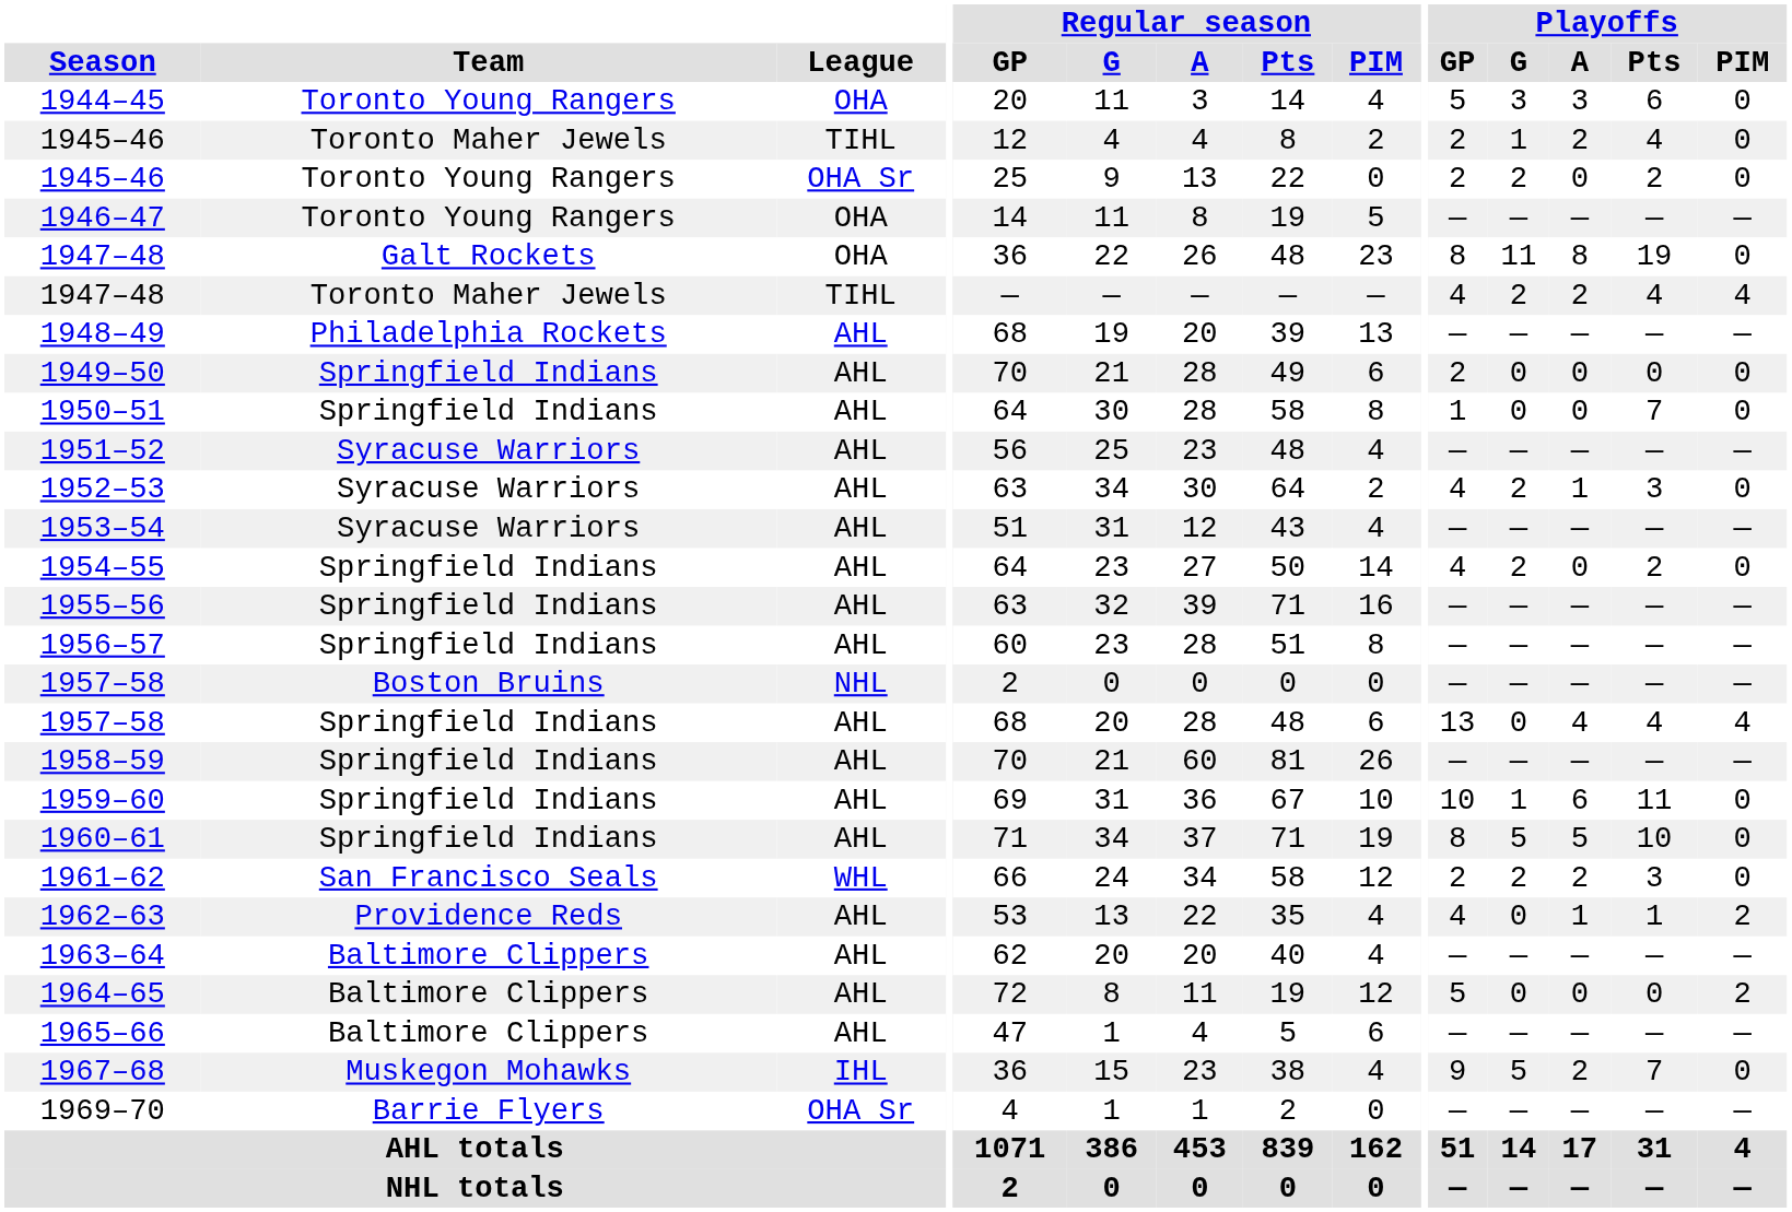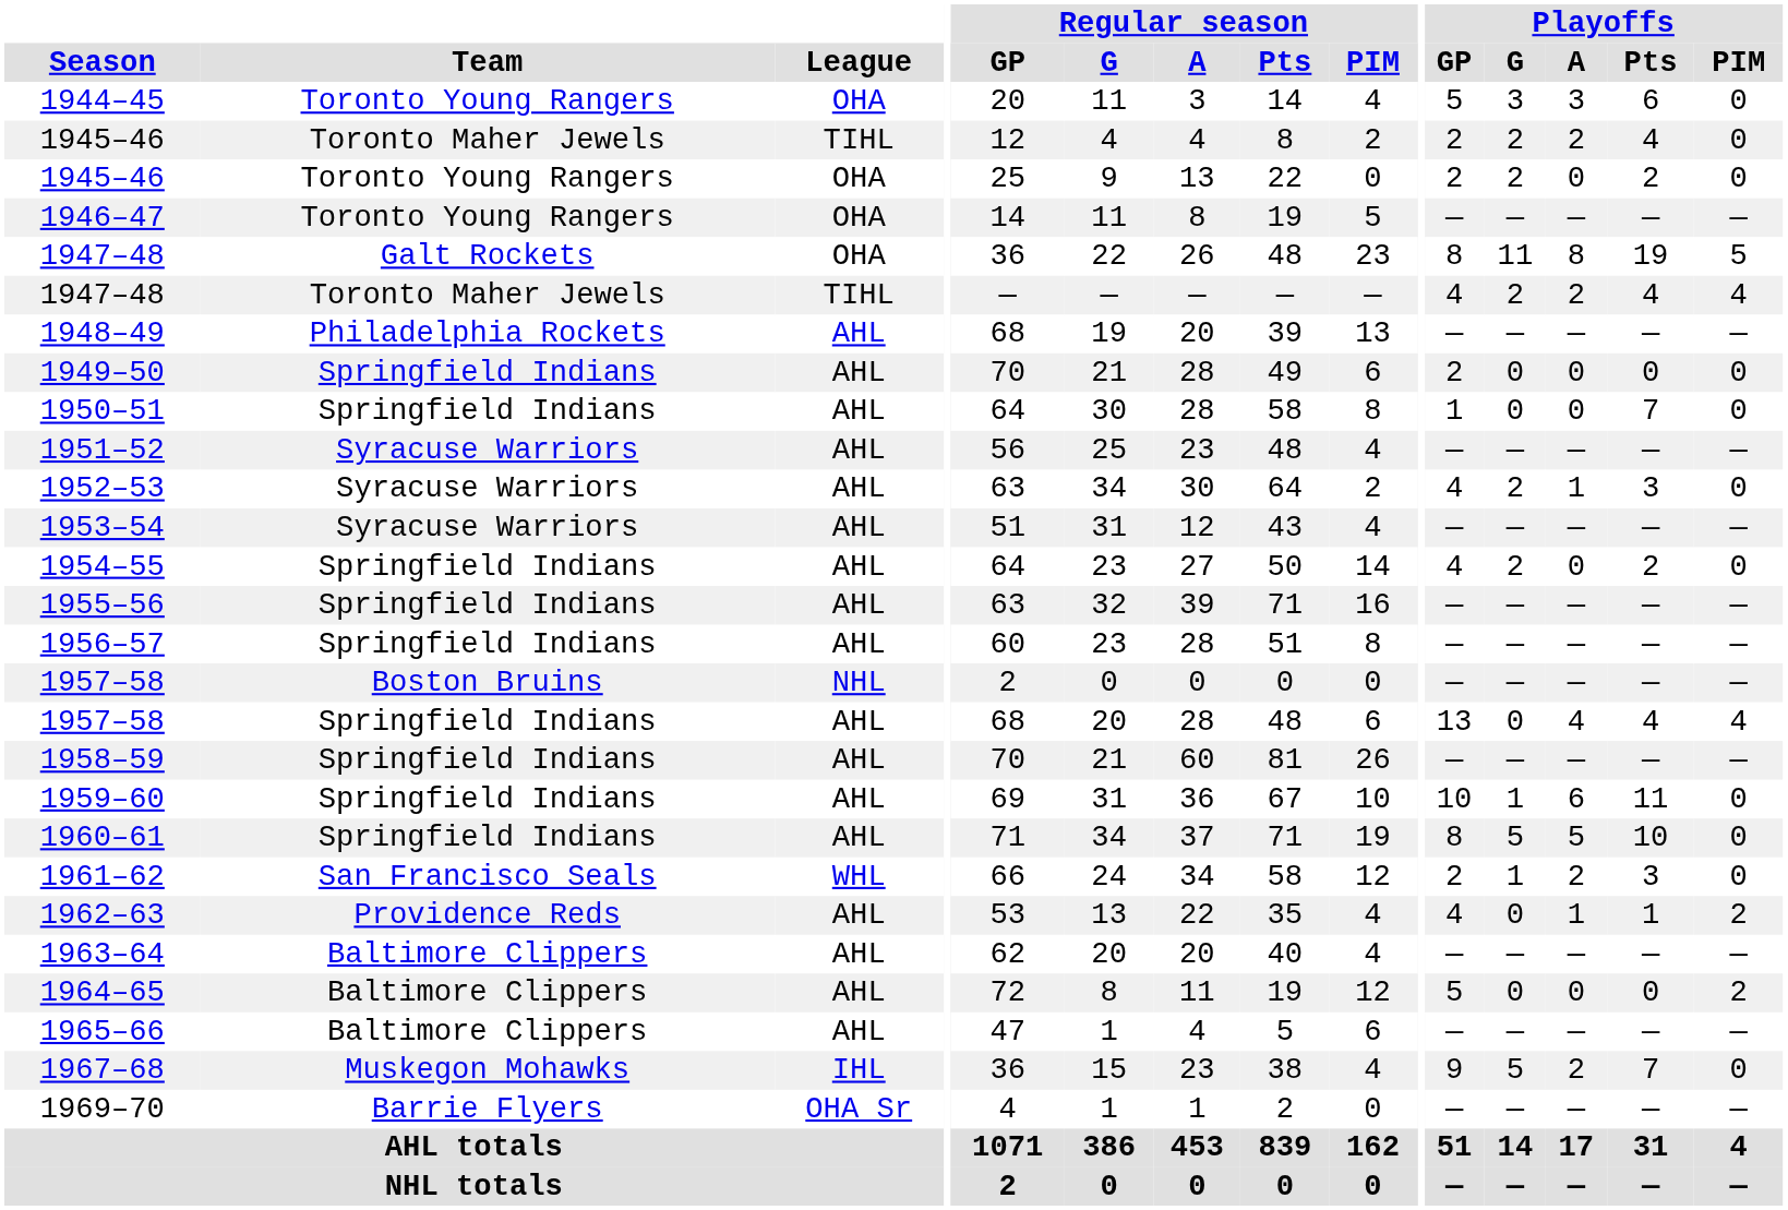 <table border="0" cellpadding="1" cellspacing="0" style="text-align:center; width:60em">
 <tr bgcolor="#e0e0e0">
 <th colspan="3" bgcolor="#ffffff"></th>
 <th rowspan="100" bgcolor="#ffffff"></th>
 <th colspan="5"><a href='#'>Regular season</a></th>
 <th rowspan="100" bgcolor="#ffffff"></th>
 <th colspan="5"><a href='#'>Playoffs</a></th>
 </tr>
 <tr bgcolor="#e0e0e0">
 <th><a href='#'>Season</a></th>
 <th>Team</th>
 <th>League</th>
 <th>GP</th>
 <th><a href='#'>G</a></th>
 <th><a href='#'>A</a></th>
 <th><a href='#'>Pts</a></th>
 <th><a href='#'>PIM</a></th>
 <th>GP</th>
 <th>G</th>
 <th>A</th>
 <th>Pts</th>
 <th>PIM</th>
 </tr>
 <tr>
 <td><a href='#'>1944–45</a></td>
 <td><a href='#'>Toronto Young Rangers</a></td>
 <td><a href='#'>OHA</a></td>
 <td>20</td>
 <td>11</td>
 <td>3</td>
 <td>14</td>
 <td>4</td>
 <td>5</td>
 <td>3</td>
 <td>3</td>
 <td>6</td>
 <td>0</td>
 </tr>
 <tr bgcolor="#f0f0f0">
 <td>1945–46</td>
 <td>Toronto Maher Jewels</td>
 <td>TIHL</td>
 <td>12</td>
 <td>4</td>
 <td>4</td>
 <td>8</td>
 <td>2</td>
 <td>2</td>
-<td>1</td>
+<td>2</td>
 <td>2</td>
 <td>4</td>
 <td>0</td>
 </tr>
 <tr>
 <td><a href='#'>1945–46</a></td>
 <td>Toronto Young Rangers</td>
-<td><a href='#'>OHA Sr</a></td>
+<td>OHA</td>
 <td>25</td>
 <td>9</td>
 <td>13</td>
 <td>22</td>
 <td>0</td>
 <td>2</td>
 <td>2</td>
 <td>0</td>
 <td>2</td>
 <td>0</td>
 </tr>
 <tr bgcolor="#f0f0f0">
 <td><a href='#'>1946–47</a></td>
 <td>Toronto Young Rangers</td>
 <td>OHA</td>
 <td>14</td>
 <td>11</td>
 <td>8</td>
 <td>19</td>
 <td>5</td>
 <td>—</td>
 <td>—</td>
 <td>—</td>
 <td>—</td>
 <td>—</td>
 </tr>
 <tr>
 <td><a href='#'>1947–48</a></td>
 <td><a href='#'>Galt Rockets</a></td>
 <td>OHA</td>
 <td>36</td>
 <td>22</td>
 <td>26</td>
 <td>48</td>
 <td>23</td>
 <td>8</td>
 <td>11</td>
 <td>8</td>
 <td>19</td>
-<td>0</td>
+<td>5</td>
 </tr>
 <tr bgcolor="#f0f0f0">
 <td>1947–48</td>
 <td>Toronto Maher Jewels</td>
 <td>TIHL</td>
 <td>—</td>
 <td>—</td>
 <td>—</td>
 <td>—</td>
 <td>—</td>
 <td>4</td>
 <td>2</td>
 <td>2</td>
 <td>4</td>
 <td>4</td>
 </tr>
 <tr>
 <td><a href='#'>1948–49</a></td>
 <td><a href='#'>Philadelphia Rockets</a></td>
 <td><a href='#'>AHL</a></td>
 <td>68</td>
 <td>19</td>
 <td>20</td>
 <td>39</td>
 <td>13</td>
 <td>—</td>
 <td>—</td>
 <td>—</td>
 <td>—</td>
 <td>—</td>
 </tr>
 <tr bgcolor="#f0f0f0">
 <td><a href='#'>1949–50</a></td>
 <td><a href='#'>Springfield Indians</a></td>
 <td>AHL</td>
 <td>70</td>
 <td>21</td>
 <td>28</td>
 <td>49</td>
 <td>6</td>
 <td>2</td>
 <td>0</td>
 <td>0</td>
 <td>0</td>
 <td>0</td>
 </tr>
 <tr>
 <td><a href='#'>1950–51</a></td>
 <td>Springfield Indians</td>
 <td>AHL</td>
 <td>64</td>
 <td>30</td>
 <td>28</td>
 <td>58</td>
 <td>8</td>
 <td>1</td>
 <td>0</td>
 <td>0</td>
 <td>7</td>
 <td>0</td>
 </tr>
 <tr bgcolor="#f0f0f0">
 <td><a href='#'>1951–52</a></td>
 <td><a href='#'>Syracuse Warriors</a></td>
 <td>AHL</td>
 <td>56</td>
 <td>25</td>
 <td>23</td>
 <td>48</td>
 <td>4</td>
 <td>—</td>
 <td>—</td>
 <td>—</td>
 <td>—</td>
 <td>—</td>
 </tr>
 <tr>
 <td><a href='#'>1952–53</a></td>
 <td>Syracuse Warriors</td>
 <td>AHL</td>
 <td>63</td>
 <td>34</td>
 <td>30</td>
 <td>64</td>
 <td>2</td>
 <td>4</td>
 <td>2</td>
 <td>1</td>
 <td>3</td>
 <td>0</td>
 </tr>
 <tr bgcolor="#f0f0f0">
 <td><a href='#'>1953–54</a></td>
 <td>Syracuse Warriors</td>
 <td>AHL</td>
 <td>51</td>
 <td>31</td>
 <td>12</td>
 <td>43</td>
 <td>4</td>
 <td>—</td>
 <td>—</td>
 <td>—</td>
 <td>—</td>
 <td>—</td>
 </tr>
 <tr>
 <td><a href='#'>1954–55</a></td>
 <td>Springfield Indians</td>
 <td>AHL</td>
 <td>64</td>
 <td>23</td>
 <td>27</td>
 <td>50</td>
 <td>14</td>
 <td>4</td>
 <td>2</td>
 <td>0</td>
 <td>2</td>
 <td>0</td>
 </tr>
 <tr bgcolor="#f0f0f0">
 <td><a href='#'>1955–56</a></td>
 <td>Springfield Indians</td>
 <td>AHL</td>
 <td>63</td>
 <td>32</td>
 <td>39</td>
 <td>71</td>
 <td>16</td>
 <td>—</td>
 <td>—</td>
 <td>—</td>
 <td>—</td>
 <td>—</td>
 </tr>
 <tr>
 <td><a href='#'>1956–57</a></td>
 <td>Springfield Indians</td>
 <td>AHL</td>
 <td>60</td>
 <td>23</td>
 <td>28</td>
 <td>51</td>
 <td>8</td>
 <td>—</td>
 <td>—</td>
 <td>—</td>
 <td>—</td>
 <td>—</td>
 </tr>
 <tr bgcolor="#f0f0f0">
 <td><a href='#'>1957–58</a></td>
 <td><a href='#'>Boston Bruins</a></td>
 <td><a href='#'>NHL</a></td>
 <td>2</td>
 <td>0</td>
 <td>0</td>
 <td>0</td>
 <td>0</td>
 <td>—</td>
 <td>—</td>
 <td>—</td>
 <td>—</td>
 <td>—</td>
 </tr>
 <tr>
 <td><a href='#'>1957–58</a></td>
 <td>Springfield Indians</td>
 <td>AHL</td>
 <td>68</td>
 <td>20</td>
 <td>28</td>
 <td>48</td>
 <td>6</td>
 <td>13</td>
 <td>0</td>
 <td>4</td>
 <td>4</td>
 <td>4</td>
 </tr>
 <tr bgcolor="#f0f0f0">
 <td><a href='#'>1958–59</a></td>
 <td>Springfield Indians</td>
 <td>AHL</td>
 <td>70</td>
 <td>21</td>
 <td>60</td>
 <td>81</td>
 <td>26</td>
 <td>—</td>
 <td>—</td>
 <td>—</td>
 <td>—</td>
 <td>—</td>
 </tr>
 <tr>
 <td><a href='#'>1959–60</a></td>
 <td>Springfield Indians</td>
 <td>AHL</td>
 <td>69</td>
 <td>31</td>
 <td>36</td>
 <td>67</td>
 <td>10</td>
 <td>10</td>
 <td>1</td>
 <td>6</td>
 <td>11</td>
 <td>0</td>
 </tr>
 <tr bgcolor="#f0f0f0">
 <td><a href='#'>1960–61</a></td>
 <td>Springfield Indians</td>
 <td>AHL</td>
 <td>71</td>
 <td>34</td>
 <td>37</td>
 <td>71</td>
 <td>19</td>
 <td>8</td>
 <td>5</td>
 <td>5</td>
 <td>10</td>
 <td>0</td>
 </tr>
 <tr>
 <td><a href='#'>1961–62</a></td>
 <td><a href='#'>San Francisco Seals</a></td>
 <td><a href='#'>WHL</a></td>
 <td>66</td>
 <td>24</td>
 <td>34</td>
 <td>58</td>
 <td>12</td>
 <td>2</td>
-<td>2</td>
+<td>1</td>
 <td>2</td>
 <td>3</td>
 <td>0</td>
 </tr>
 <tr bgcolor="#f0f0f0">
 <td><a href='#'>1962–63</a></td>
 <td><a href='#'>Providence Reds</a></td>
 <td>AHL</td>
 <td>53</td>
 <td>13</td>
 <td>22</td>
 <td>35</td>
 <td>4</td>
 <td>4</td>
 <td>0</td>
 <td>1</td>
 <td>1</td>
 <td>2</td>
 </tr>
 <tr>
 <td><a href='#'>1963–64</a></td>
 <td><a href='#'>Baltimore Clippers</a></td>
 <td>AHL</td>
 <td>62</td>
 <td>20</td>
 <td>20</td>
 <td>40</td>
 <td>4</td>
 <td>—</td>
 <td>—</td>
 <td>—</td>
 <td>—</td>
 <td>—</td>
 </tr>
 <tr bgcolor="#f0f0f0">
 <td><a href='#'>1964–65</a></td>
 <td>Baltimore Clippers</td>
 <td>AHL</td>
 <td>72</td>
 <td>8</td>
 <td>11</td>
 <td>19</td>
 <td>12</td>
 <td>5</td>
 <td>0</td>
 <td>0</td>
 <td>0</td>
 <td>2</td>
 </tr>
 <tr>
 <td><a href='#'>1965–66</a></td>
 <td>Baltimore Clippers</td>
 <td>AHL</td>
 <td>47</td>
 <td>1</td>
 <td>4</td>
 <td>5</td>
 <td>6</td>
 <td>—</td>
 <td>—</td>
 <td>—</td>
 <td>—</td>
 <td>—</td>
 </tr>
 <tr bgcolor="#f0f0f0">
 <td><a href='#'>1967–68</a></td>
 <td><a href='#'>Muskegon Mohawks</a></td>
 <td><a href='#'>IHL</a></td>
 <td>36</td>
 <td>15</td>
 <td>23</td>
 <td>38</td>
 <td>4</td>
 <td>9</td>
 <td>5</td>
 <td>2</td>
 <td>7</td>
 <td>0</td>
 </tr>
 <tr>
 <td>1969–70</td>
 <td><a href='#'>Barrie Flyers</a></td>
 <td><a href='#'>OHA Sr</a></td>
 <td>4</td>
 <td>1</td>
 <td>1</td>
 <td>2</td>
 <td>0</td>
 <td>—</td>
 <td>—</td>
 <td>—</td>
 <td>—</td>
 <td>—</td>
 </tr>
 <tr bgcolor="#e0e0e0">
 <th colspan="3">AHL totals</th>
 <th>1071</th>
 <th>386</th>
 <th>453</th>
 <th>839</th>
 <th>162</th>
 <th>51</th>
 <th>14</th>
 <th>17</th>
 <th>31</th>
 <th>4</th>
 </tr>
 <tr bgcolor="#e0e0e0">
 <th colspan="3">NHL totals</th>
 <th>2</th>
 <th>0</th>
 <th>0</th>
 <th>0</th>
 <th>0</th>
 <th>—</th>
 <th>—</th>
 <th>—</th>
 <th>—</th>
 <th>—</th>
 </tr>
 </table>
